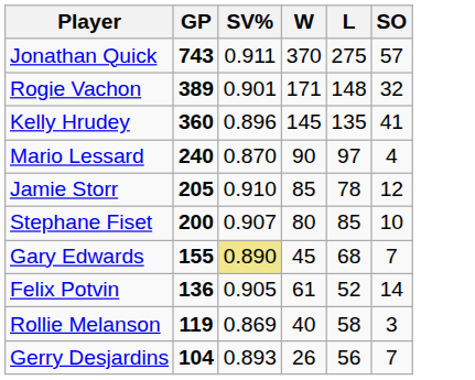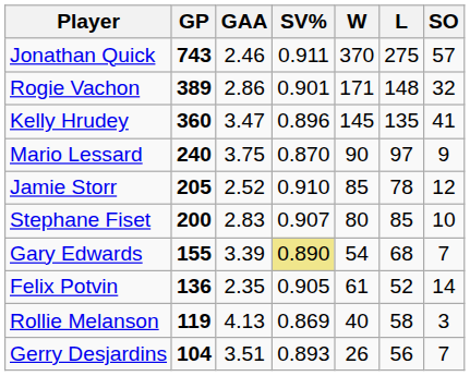 <table class="wikitable" style="text-align:center; float:left; margin-right:1em;">
 <tr>
 <th>Player</th>
 <th>GP</th>
+<th>GAA</th>
 <th>SV%</th>
 <th>W</th>
 <th>L</th>
 <th>SO</th>
 </tr>
 <tr>
 <td style="text-align:left;"><a href='#'>Jonathan Quick</a></td>
 <td><strong>743</strong></td>
+<td>2.46</td>
 <td>0.911</td>
 <td>370</td>
 <td>275</td>
 <td>57</td>
 </tr>
 <tr>
 <td style="text-align:left;"><a href='#'>Rogie Vachon</a></td>
 <td><strong>389</strong></td>
+<td>2.86</td>
 <td>0.901</td>
 <td>171</td>
 <td>148</td>
 <td>32</td>
 </tr>
 <tr>
 <td style="text-align:left;"><a href='#'>Kelly Hrudey</a></td>
 <td><strong>360</strong></td>
+<td>3.47</td>
 <td>0.896</td>
 <td>145</td>
 <td>135</td>
 <td>41</td>
 </tr>
 <tr>
 <td style="text-align:left;"><a href='#'>Mario Lessard</a></td>
 <td><strong>240</strong></td>
+<td>3.75</td>
 <td>0.870</td>
 <td>90</td>
 <td>97</td>
-<td>4</td>
+<td>9</td>
 </tr>
 <tr>
 <td style="text-align:left;"><a href='#'>Jamie Storr</a></td>
 <td><strong>205</strong></td>
+<td>2.52</td>
 <td>0.910</td>
 <td>85</td>
 <td>78</td>
 <td>12</td>
 </tr>
 <tr>
 <td style="text-align:left;"><a href='#'>Stephane Fiset</a></td>
 <td><strong>200</strong></td>
+<td>2.83</td>
 <td>0.907</td>
 <td>80</td>
 <td>85</td>
 <td>10</td>
 </tr>
 <tr>
 <td style="text-align:left;"><a href='#'>Gary Edwards</a></td>
 <td><strong>155</strong></td>
+<td>3.39</td>
 <td style="background: khaki;">0.890</td>
-<td>45</td>
+<td>54</td>
 <td>68</td>
 <td>7</td>
 </tr>
 <tr>
 <td style="text-align:left;"><a href='#'>Felix Potvin</a></td>
 <td><strong>136</strong></td>
+<td>2.35</td>
 <td>0.905</td>
 <td>61</td>
 <td>52</td>
 <td>14</td>
 </tr>
 <tr>
 <td style="text-align:left;"><a href='#'>Rollie Melanson</a></td>
 <td><strong>119</strong></td>
+<td>4.13</td>
 <td>0.869</td>
 <td>40</td>
 <td>58</td>
 <td>3</td>
 </tr>
 <tr>
 <td style="text-align:left;"><a href='#'>Gerry Desjardins</a></td>
 <td><strong>104</strong></td>
+<td>3.51</td>
 <td>0.893</td>
 <td>26</td>
 <td>56</td>
 <td>7</td>
 </tr>
 </table>
